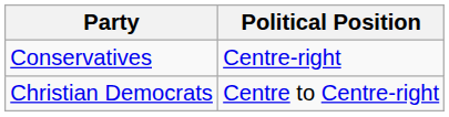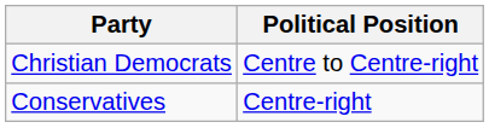 <table class="wikitable mw-collapsible mw-collapsed">
 <tr>
 <th>Party</th>
 <th>Political Position</th>
 </tr>
 <tr>
+<td><a href='#'>Christian Democrats</a></td>
+<td><a href='#'>Centre</a> to <a href='#'>Centre-right</a></td>
+</tr>
+<tr>
 <td><a href='#'>Conservatives</a></td>
 <td><a href='#'>Centre-right</a></td>
 </tr>
-<tr>
-<td><a href='#'>Christian Democrats</a></td>
-<td><a href='#'>Centre</a> to <a href='#'>Centre-right</a></td>
-</tr>
 </table>
